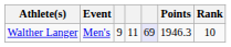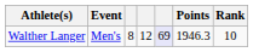 <table class="wikitable" style="font-size:90%">
 <tr>
 <th>Athlete(s)</th>
 <th>Event</th>
 <th></th>
 <th></th>
 <th></th>
 <th>Points</th>
 <th>Rank</th>
 </tr>
 <tr align="center">
 <td align="left"><a href='#'>Walther Langer</a></td>
 <td align="left"><a href='#'>Men's</a></td>
-<td>9</td>
-<td>11</td>
+<td>8</td>
+<td>12</td>
 <td style="background: lavender;">69</td>
 <td>1946.3</td>
 <td>10</td>
 </tr>
 </table>
